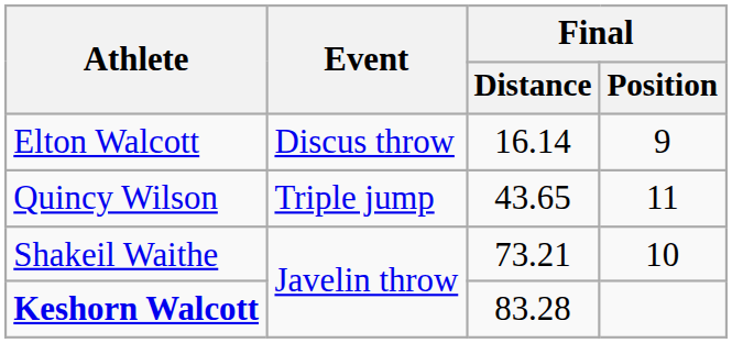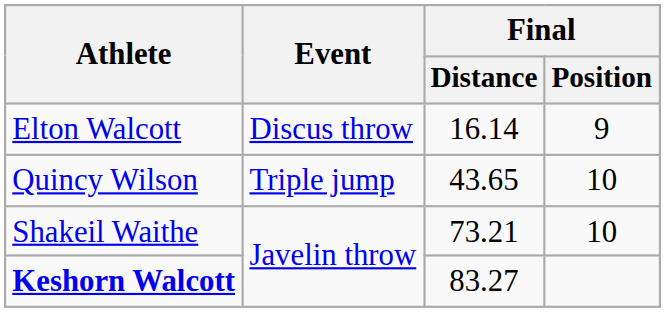 <table class=wikitable style="font-size:90%">
 <tr>
 <th rowspan="2">Athlete</th>
 <th rowspan="2">Event</th>
 <th colspan="2">Final</th>
 </tr>
 <tr style="font-size:95%">
 <th>Distance</th>
 <th>Position</th>
 </tr>
 <tr align=center>
 <td align=left><a href='#'>Elton Walcott</a></td>
 <td align=left><a href='#'>Discus throw</a></td>
 <td>16.14</td>
 <td>9</td>
 </tr>
 <tr align=center>
 <td align=left><a href='#'>Quincy Wilson</a></td>
 <td align=left><a href='#'>Triple jump</a></td>
 <td>43.65</td>
-<td>11</td>
+<td>10</td>
 </tr>
 <tr align=center>
 <td align=left><a href='#'>Shakeil Waithe</a></td>
 <td align=left rowspan=2><a href='#'>Javelin throw</a></td>
 <td>73.21</td>
 <td>10</td>
 </tr>
 <tr align=center>
 <td align=left><strong><a href='#'>Keshorn Walcott</a></strong></td>
-<td>83.28</td>
+<td>83.27</td>
 <td></td>
 </tr>
 </table>
